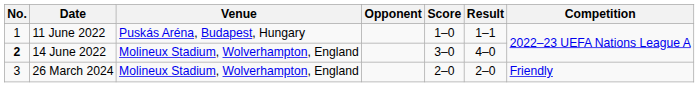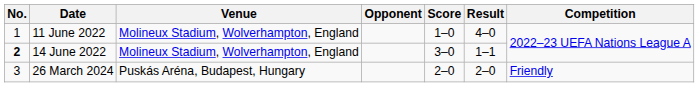 <table class="wikitable sortable">
 <tr>
 <th scope="col">No.</th>
 <th scope="col">Date</th>
 <th scope="col">Venue</th>
 <th scope="col">Opponent</th>
 <th scope="col">Score</th>
 <th scope="col">Result</th>
 <th scope="col">Competition</th>
 </tr>
 <tr>
 <td align="center">1</td>
 <td>11 June 2022</td>
-<td><a href='#'>Puskás Aréna</a>, <a href='#'>Budapest</a>, Hungary</td>
+<td><a href='#'>Molineux Stadium</a>, <a href='#'>Wolverhampton</a>, England</td>
 <td></td>
 <td align="center">1–0</td>
-<td align="center">1–1</td>
+<td align="center">4–0</td>
 <td rowspan=2><a href='#'>2022–23 UEFA Nations League A</a></td>
 </tr>
 <tr>
 <td align="center"><strong>2</strong></td>
 <td>14 June 2022</td>
 <td><a href='#'>Molineux Stadium</a>, <a href='#'>Wolverhampton</a>, England</td>
 <td></td>
 <td align="center">3–0</td>
-<td align="center">4–0</td>
+<td align="center">1–1</td>
 </tr>
 <tr>
 <td align="center">3</td>
 <td>26 March 2024</td>
-<td><a href='#'>Molineux Stadium</a>, <a href='#'>Wolverhampton</a>, England</td>
+<td>Puskás Aréna, Budapest, Hungary</td>
 <td></td>
 <td align="center">2–0</td>
 <td align="center">2–0</td>
 <td><a href='#'>Friendly</a></td>
 </tr>
 </table>
